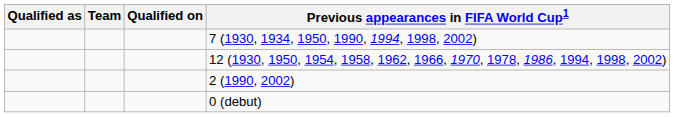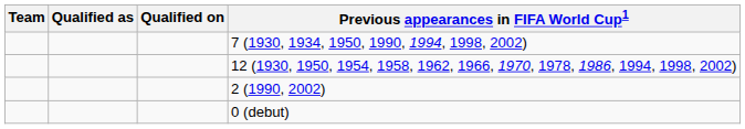 <table class="wikitable sortable">
 <tr>
+<th>Team</th>
 <th>Qualified as</th>
-<th>Team</th>
 <th>Qualified on</th>
 <th data-sort-type="number">Previous <a href='#'>appearances</a> in <a href='#'>FIFA World Cup</a><sup><strong><a href='#'>1</a></strong></sup></th>
 </tr>
 <tr>
 <td></td>
 <td></td>
 <td></td>
 <td>7 (<a href='#'>1930</a>, <a href='#'>1934</a>, <a href='#'>1950</a>, <a href='#'>1990</a>, <em><a href='#'>1994</a></em>, <a href='#'>1998</a>, <a href='#'>2002</a>)</td>
 </tr>
 <tr>
 <td></td>
 <td></td>
 <td></td>
 <td>12 (<a href='#'>1930</a>, <a href='#'>1950</a>, <a href='#'>1954</a>, <a href='#'>1958</a>, <a href='#'>1962</a>, <a href='#'>1966</a>, <em><a href='#'>1970</a></em>, <a href='#'>1978</a>, <em><a href='#'>1986</a></em>, <a href='#'>1994</a>, <a href='#'>1998</a>, <a href='#'>2002</a>)</td>
 </tr>
 <tr>
 <td></td>
 <td></td>
 <td></td>
 <td>2 (<a href='#'>1990</a>, <a href='#'>2002</a>)</td>
 </tr>
 <tr>
 <td></td>
 <td></td>
 <td></td>
 <td>0 (debut)</td>
 </tr>
 </table>
